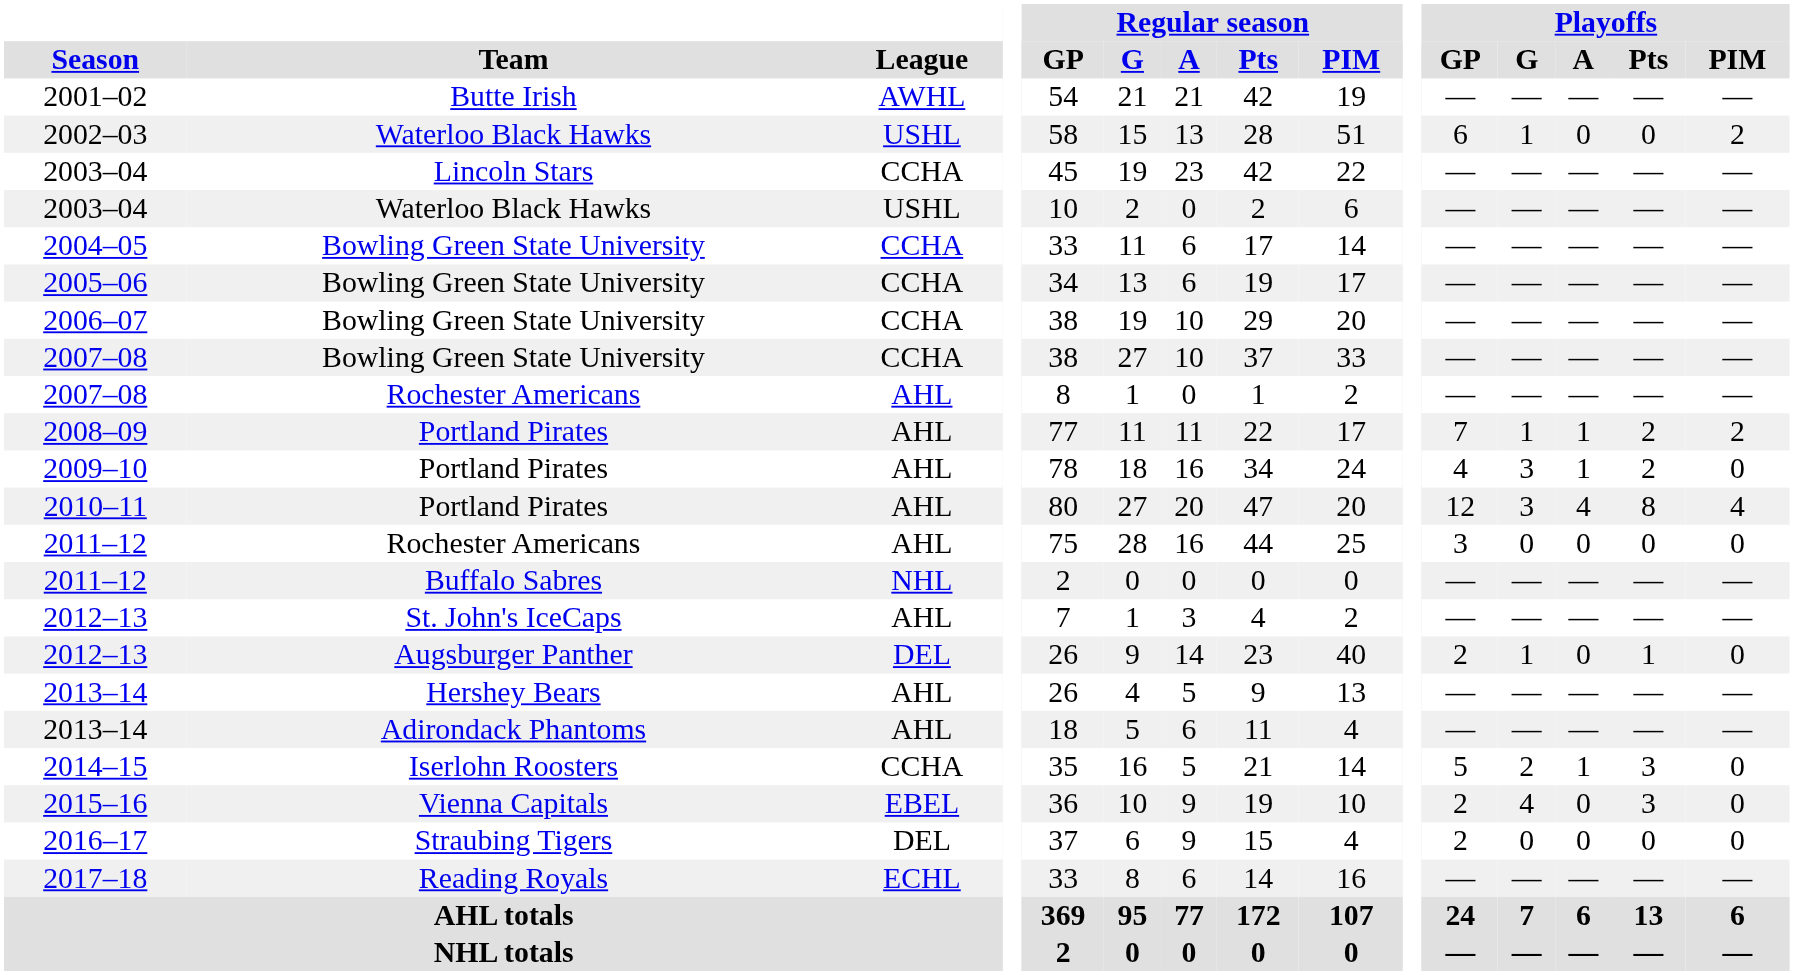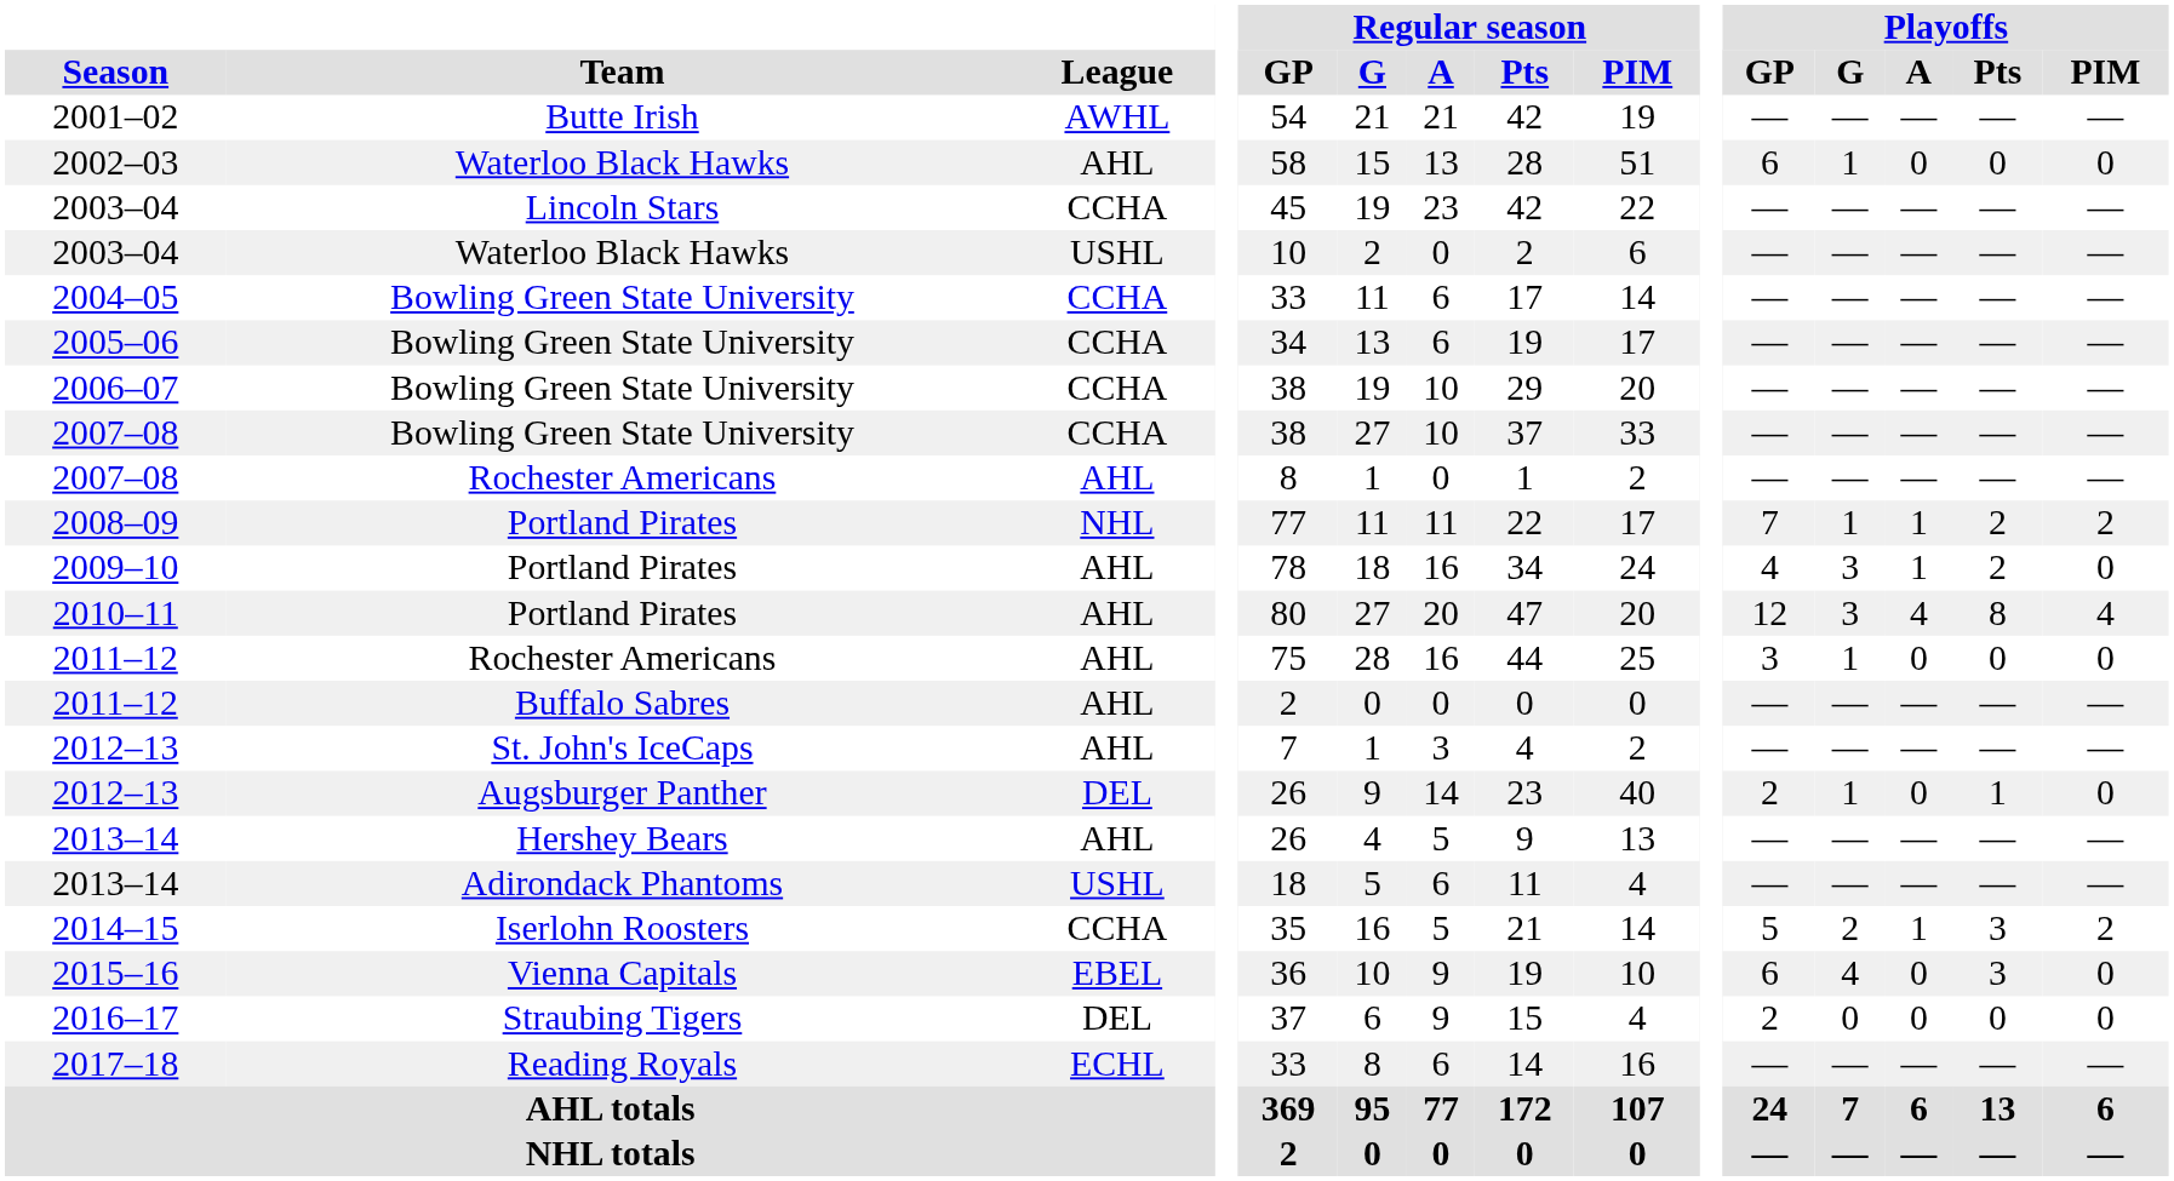 <table border="0" cellpadding="1" cellspacing="0" style="text-align:center; width:60em;">
 <tr style="background:#e0e0e0;">
 <th colspan="3" bgcolor="#ffffff"> </th>
 <th rowspan="99" bgcolor="#ffffff"> </th>
 <th colspan="5"><a href='#'>Regular season</a></th>
 <th rowspan="99" bgcolor="#ffffff"> </th>
 <th colspan="5"><a href='#'>Playoffs</a></th>
 </tr>
 <tr style="background:#e0e0e0;">
 <th><a href='#'>Season</a></th>
 <th>Team</th>
 <th>League</th>
 <th>GP</th>
 <th><a href='#'>G</a></th>
 <th><a href='#'>A</a></th>
 <th><a href='#'>Pts</a></th>
 <th><a href='#'>PIM</a></th>
 <th>GP</th>
 <th>G</th>
 <th>A</th>
 <th>Pts</th>
 <th>PIM</th>
 </tr>
 <tr>
 <td>2001–02</td>
 <td><a href='#'>Butte Irish</a></td>
 <td><a href='#'>AWHL</a></td>
 <td>54</td>
 <td>21</td>
 <td>21</td>
 <td>42</td>
 <td>19</td>
 <td>—</td>
 <td>—</td>
 <td>—</td>
 <td>—</td>
 <td>—</td>
 </tr>
 <tr style="background:#f0f0f0;">
 <td>2002–03</td>
 <td><a href='#'>Waterloo Black Hawks</a></td>
-<td><a href='#'>USHL</a></td>
+<td>AHL</td>
 <td>58</td>
 <td>15</td>
 <td>13</td>
 <td>28</td>
 <td>51</td>
 <td>6</td>
 <td>1</td>
 <td>0</td>
 <td>0</td>
-<td>2</td>
+<td>0</td>
 </tr>
 <tr>
 <td>2003–04</td>
 <td><a href='#'>Lincoln Stars</a></td>
 <td>CCHA</td>
 <td>45</td>
 <td>19</td>
 <td>23</td>
 <td>42</td>
 <td>22</td>
 <td>—</td>
 <td>—</td>
 <td>—</td>
 <td>—</td>
 <td>—</td>
 </tr>
 <tr style="background:#f0f0f0;">
 <td>2003–04</td>
 <td>Waterloo Black Hawks</td>
 <td>USHL</td>
 <td>10</td>
 <td>2</td>
 <td>0</td>
 <td>2</td>
 <td>6</td>
 <td>—</td>
 <td>—</td>
 <td>—</td>
 <td>—</td>
 <td>—</td>
 </tr>
 <tr>
 <td><a href='#'>2004–05</a></td>
 <td><a href='#'>Bowling Green State University</a></td>
 <td><a href='#'>CCHA</a></td>
 <td>33</td>
 <td>11</td>
 <td>6</td>
 <td>17</td>
 <td>14</td>
 <td>—</td>
 <td>—</td>
 <td>—</td>
 <td>—</td>
 <td>—</td>
 </tr>
 <tr style="background:#f0f0f0;">
 <td><a href='#'>2005–06</a></td>
 <td>Bowling Green State University</td>
 <td>CCHA</td>
 <td>34</td>
 <td>13</td>
 <td>6</td>
 <td>19</td>
 <td>17</td>
 <td>—</td>
 <td>—</td>
 <td>—</td>
 <td>—</td>
 <td>—</td>
 </tr>
 <tr>
 <td><a href='#'>2006–07</a></td>
 <td>Bowling Green State University</td>
 <td>CCHA</td>
 <td>38</td>
 <td>19</td>
 <td>10</td>
 <td>29</td>
 <td>20</td>
 <td>—</td>
 <td>—</td>
 <td>—</td>
 <td>—</td>
 <td>—</td>
 </tr>
 <tr |- style="background:#f0f0f0;">
 <td><a href='#'>2007–08</a></td>
 <td>Bowling Green State University</td>
 <td>CCHA</td>
 <td>38</td>
 <td>27</td>
 <td>10</td>
 <td>37</td>
 <td>33</td>
 <td>—</td>
 <td>—</td>
 <td>—</td>
 <td>—</td>
 <td>—</td>
 </tr>
 <tr>
 <td><a href='#'>2007–08</a></td>
 <td><a href='#'>Rochester Americans</a></td>
 <td><a href='#'>AHL</a></td>
 <td>8</td>
 <td>1</td>
 <td>0</td>
 <td>1</td>
 <td>2</td>
 <td>—</td>
 <td>—</td>
 <td>—</td>
 <td>—</td>
 <td>—</td>
 </tr>
 <tr style="background:#f0f0f0;">
 <td><a href='#'>2008–09</a></td>
 <td><a href='#'>Portland Pirates</a></td>
-<td>AHL</td>
+<td><a href='#'>NHL</a></td>
 <td>77</td>
 <td>11</td>
 <td>11</td>
 <td>22</td>
 <td>17</td>
 <td>7</td>
 <td>1</td>
 <td>1</td>
 <td>2</td>
 <td>2</td>
 </tr>
 <tr>
 <td><a href='#'>2009–10</a></td>
 <td>Portland Pirates</td>
 <td>AHL</td>
 <td>78</td>
 <td>18</td>
 <td>16</td>
 <td>34</td>
 <td>24</td>
 <td>4</td>
 <td>3</td>
 <td>1</td>
 <td>2</td>
 <td>0</td>
 </tr>
 <tr style="background:#f0f0f0;">
 <td><a href='#'>2010–11</a></td>
 <td>Portland Pirates</td>
 <td>AHL</td>
 <td>80</td>
 <td>27</td>
 <td>20</td>
 <td>47</td>
 <td>20</td>
 <td>12</td>
 <td>3</td>
 <td>4</td>
 <td>8</td>
 <td>4</td>
 </tr>
 <tr>
 <td><a href='#'>2011–12</a></td>
 <td>Rochester Americans</td>
 <td>AHL</td>
 <td>75</td>
 <td>28</td>
 <td>16</td>
 <td>44</td>
 <td>25</td>
 <td>3</td>
-<td>0</td>
+<td>1</td>
 <td>0</td>
 <td>0</td>
 <td>0</td>
 </tr>
 <tr style="background:#f0f0f0;">
 <td><a href='#'>2011–12</a></td>
 <td><a href='#'>Buffalo Sabres</a></td>
-<td><a href='#'>NHL</a></td>
+<td>AHL</td>
 <td>2</td>
 <td>0</td>
 <td>0</td>
 <td>0</td>
 <td>0</td>
 <td>—</td>
 <td>—</td>
 <td>—</td>
 <td>—</td>
 <td>—</td>
 </tr>
 <tr>
 <td><a href='#'>2012–13</a></td>
 <td><a href='#'>St. John's IceCaps</a></td>
 <td>AHL</td>
 <td>7</td>
 <td>1</td>
 <td>3</td>
 <td>4</td>
 <td>2</td>
 <td>—</td>
 <td>—</td>
 <td>—</td>
 <td>—</td>
 <td>—</td>
 </tr>
 <tr style="background:#f0f0f0;">
 <td><a href='#'>2012–13</a></td>
 <td><a href='#'>Augsburger Panther</a></td>
 <td><a href='#'>DEL</a></td>
 <td>26</td>
 <td>9</td>
 <td>14</td>
 <td>23</td>
 <td>40</td>
 <td>2</td>
 <td>1</td>
 <td>0</td>
 <td>1</td>
 <td>0</td>
 </tr>
 <tr>
 <td><a href='#'>2013–14</a></td>
 <td><a href='#'>Hershey Bears</a></td>
 <td>AHL</td>
 <td>26</td>
 <td>4</td>
 <td>5</td>
 <td>9</td>
 <td>13</td>
 <td>—</td>
 <td>—</td>
 <td>—</td>
 <td>—</td>
 <td>—</td>
 </tr>
 <tr style="background:#f0f0f0;">
 <td>2013–14</td>
 <td><a href='#'>Adirondack Phantoms</a></td>
-<td>AHL</td>
+<td><a href='#'>USHL</a></td>
 <td>18</td>
 <td>5</td>
 <td>6</td>
 <td>11</td>
 <td>4</td>
 <td>—</td>
 <td>—</td>
 <td>—</td>
 <td>—</td>
 <td>—</td>
 </tr>
 <tr>
 <td><a href='#'>2014–15</a></td>
 <td><a href='#'>Iserlohn Roosters</a></td>
 <td>CCHA</td>
 <td>35</td>
 <td>16</td>
 <td>5</td>
 <td>21</td>
 <td>14</td>
 <td>5</td>
 <td>2</td>
 <td>1</td>
 <td>3</td>
-<td>0</td>
+<td>2</td>
 </tr>
 <tr style="background:#f0f0f0;">
 <td><a href='#'>2015–16</a></td>
 <td><a href='#'>Vienna Capitals</a></td>
 <td><a href='#'>EBEL</a></td>
 <td>36</td>
 <td>10</td>
 <td>9</td>
 <td>19</td>
 <td>10</td>
-<td>2</td>
+<td>6</td>
 <td>4</td>
 <td>0</td>
 <td>3</td>
 <td>0</td>
 </tr>
 <tr>
 <td><a href='#'>2016–17</a></td>
 <td><a href='#'>Straubing Tigers</a></td>
 <td>DEL</td>
 <td>37</td>
 <td>6</td>
 <td>9</td>
 <td>15</td>
 <td>4</td>
 <td>2</td>
 <td>0</td>
 <td>0</td>
 <td>0</td>
 <td>0</td>
 </tr>
 <tr style="background:#f0f0f0;">
 <td><a href='#'>2017–18</a></td>
 <td><a href='#'>Reading Royals</a></td>
 <td><a href='#'>ECHL</a></td>
 <td>33</td>
 <td>8</td>
 <td>6</td>
 <td>14</td>
 <td>16</td>
 <td>—</td>
 <td>—</td>
 <td>—</td>
 <td>—</td>
 <td>—</td>
 </tr>
 <tr style="background:#e0e0e0;">
 <th colspan="3">AHL totals</th>
 <th>369</th>
 <th>95</th>
 <th>77</th>
 <th>172</th>
 <th>107</th>
 <th>24</th>
 <th>7</th>
 <th>6</th>
 <th>13</th>
 <th>6</th>
 </tr>
 <tr style="background:#e0e0e0;">
 <th colspan="3">NHL totals</th>
 <th>2</th>
 <th>0</th>
 <th>0</th>
 <th>0</th>
 <th>0</th>
 <th>—</th>
 <th>—</th>
 <th>—</th>
 <th>—</th>
 <th>—</th>
 </tr>
 </table>
